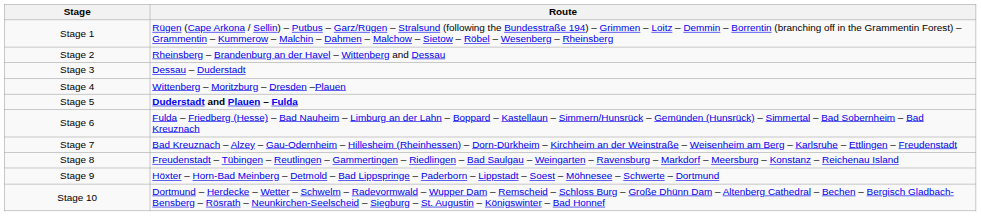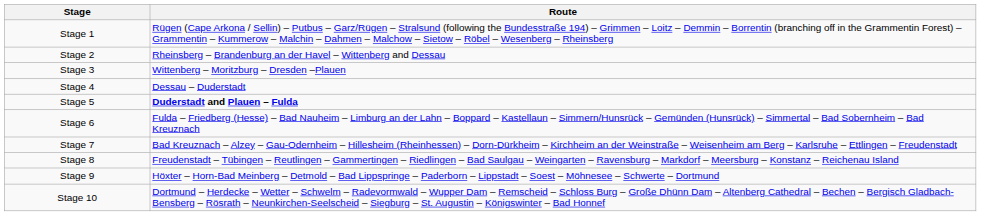 <table class="wikitable">
 <tr class="hintergrundfarbe5">
 <th style="width:15%;">Stage</th>
 <th style="width:85%;">Route</th>
 </tr>
 <tr>
 <td align="center">Stage 1</td>
 <td><a href='#'>Rügen</a> (<a href='#'>Cape Arkona</a> / <a href='#'>Sellin</a>) – <a href='#'>Putbus</a> – <a href='#'>Garz/Rügen</a> – <a href='#'>Stralsund</a> (following the <a href='#'>Bundesstraße 194</a>) – <a href='#'>Grimmen</a> – <a href='#'>Loitz</a> – <a href='#'>Demmin</a> – <a href='#'>Borrentin</a> (branching off in the Grammentin Forest) – <a href='#'>Grammentin</a> – <a href='#'>Kummerow</a> – <a href='#'>Malchin</a> – <a href='#'>Dahmen</a> – <a href='#'>Malchow</a> – <a href='#'>Sietow</a> – <a href='#'>Röbel</a> – <a href='#'>Wesenberg</a> – <a href='#'>Rheinsberg</a></td>
 </tr>
 <tr>
 <td align="center">Stage 2</td>
 <td><a href='#'>Rheinsberg</a> – <a href='#'>Brandenburg an der Havel</a> – <a href='#'>Wittenberg</a> and <a href='#'>Dessau</a></td>
 </tr>
 <tr>
 <td align="center">Stage 3</td>
-<td><a href='#'>Dessau</a> – <a href='#'>Duderstadt</a></td>
+<td><a href='#'>Wittenberg</a> – <a href='#'>Moritzburg</a> – <a href='#'>Dresden</a> –<a href='#'>Plauen</a></td>
 </tr>
 <tr>
 <td align="center">Stage 4</td>
-<td><a href='#'>Wittenberg</a> – <a href='#'>Moritzburg</a> – <a href='#'>Dresden</a> –<a href='#'>Plauen</a></td>
+<td><a href='#'>Dessau</a> – <a href='#'>Duderstadt</a></td>
 </tr>
 <tr>
 <td align="center">Stage 5</td>
 <td><strong><a href='#'>Duderstadt</a> and <a href='#'>Plauen</a> – <a href='#'>Fulda</a></strong></td>
 </tr>
 <tr>
 <td align="center">Stage 6</td>
 <td><a href='#'>Fulda</a> – <a href='#'>Friedberg (Hesse)</a> – <a href='#'>Bad Nauheim</a> – <a href='#'>Limburg an der Lahn</a> – <a href='#'>Boppard</a> – <a href='#'>Kastellaun</a> – <a href='#'>Simmern/Hunsrück</a> – <a href='#'>Gemünden (Hunsrück)</a> – <a href='#'>Simmertal</a> – <a href='#'>Bad Sobernheim</a> – <a href='#'>Bad Kreuznach</a></td>
 </tr>
 <tr>
 <td align="center">Stage 7</td>
 <td><a href='#'>Bad Kreuznach</a> – <a href='#'>Alzey</a> – <a href='#'>Gau-Odernheim</a> – <a href='#'>Hillesheim (Rheinhessen)</a> – <a href='#'>Dorn-Dürkheim</a> – <a href='#'>Kirchheim an der Weinstraße</a> – <a href='#'>Weisenheim am Berg</a> – <a href='#'>Karlsruhe</a> – <a href='#'>Ettlingen</a> – <a href='#'>Freudenstadt</a></td>
 </tr>
 <tr>
 <td align="center">Stage 8</td>
 <td><a href='#'>Freudenstadt</a> – <a href='#'>Tübingen</a> – <a href='#'>Reutlingen</a> – <a href='#'>Gammertingen</a> – <a href='#'>Riedlingen</a> – <a href='#'>Bad Saulgau</a> – <a href='#'>Weingarten</a> – <a href='#'>Ravensburg</a> – <a href='#'>Markdorf</a> – <a href='#'>Meersburg</a> – <a href='#'>Konstanz</a> – <a href='#'>Reichenau Island</a></td>
 </tr>
 <tr>
 <td align="center">Stage 9</td>
 <td><a href='#'>Höxter</a> – <a href='#'>Horn-Bad Meinberg</a> – <a href='#'>Detmold</a> – <a href='#'>Bad Lippspringe</a> – <a href='#'>Paderborn</a> – <a href='#'>Lippstadt</a> – <a href='#'>Soest</a> – <a href='#'>Möhnesee</a> – <a href='#'>Schwerte</a> – <a href='#'>Dortmund</a></td>
 </tr>
 <tr>
 <td align="center">Stage 10</td>
 <td><a href='#'>Dortmund</a> – <a href='#'>Herdecke</a> – <a href='#'>Wetter</a> – <a href='#'>Schwelm</a> – <a href='#'>Radevormwald</a> – <a href='#'>Wupper Dam</a> – <a href='#'>Remscheid</a> – <a href='#'>Schloss Burg</a> – <a href='#'>Große Dhünn Dam</a> – <a href='#'>Altenberg Cathedral</a> – <a href='#'>Bechen</a> – <a href='#'>Bergisch Gladbach-Bensberg</a> – <a href='#'>Rösrath</a> – <a href='#'>Neunkirchen-Seelscheid</a> – <a href='#'>Siegburg</a> – <a href='#'>St. Augustin</a> – <a href='#'>Königswinter</a> – <a href='#'>Bad Honnef</a></td>
 </tr>
 </table>
